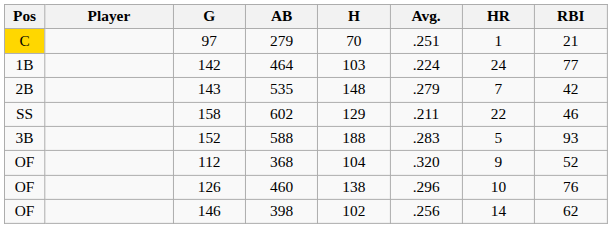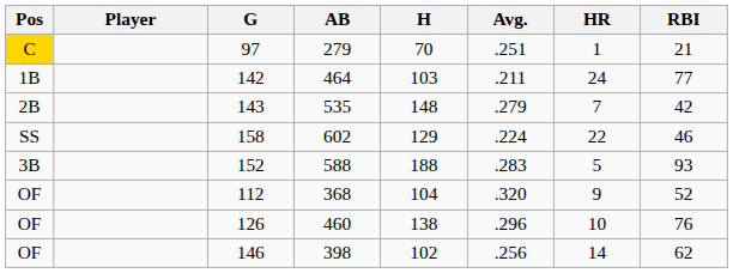 <table class="wikitable sortable">
 <tr>
 <th bgcolor="#DDDDFF" width="5%">Pos</th>
 <th bgcolor="#DDDDFF" width="16%">Player</th>
 <th bgcolor="#DDDDFF" width="9%">G</th>
 <th bgcolor="#DDDDFF" width="9%">AB</th>
 <th bgcolor="#DDDDFF" width="9%">H</th>
 <th bgcolor="#DDDDFF" width="9%">Avg.</th>
 <th bgcolor="#DDDDFF" width="9%">HR</th>
 <th bgcolor="#DDDDFF" width="9%">RBI</th>
 </tr>
 <tr align="center">
 <td style="background: gold;">C</td>
 <td></td>
 <td>97</td>
 <td>279</td>
 <td>70</td>
 <td>.251</td>
 <td>1</td>
 <td>21</td>
 </tr>
 <tr align="center">
 <td>1B</td>
 <td></td>
 <td>142</td>
 <td>464</td>
 <td>103</td>
-<td>.224</td>
+<td>.211</td>
 <td>24</td>
 <td>77</td>
 </tr>
 <tr align="center">
 <td>2B</td>
 <td></td>
 <td>143</td>
 <td>535</td>
 <td>148</td>
 <td>.279</td>
 <td>7</td>
 <td>42</td>
 </tr>
 <tr align="center">
 <td>SS</td>
 <td></td>
 <td>158</td>
 <td>602</td>
 <td>129</td>
-<td>.211</td>
+<td>.224</td>
 <td>22</td>
 <td>46</td>
 </tr>
 <tr align="center">
 <td>3B</td>
 <td></td>
 <td>152</td>
 <td>588</td>
 <td>188</td>
 <td>.283</td>
 <td>5</td>
 <td>93</td>
 </tr>
 <tr align="center">
 <td>OF</td>
 <td></td>
 <td>112</td>
 <td>368</td>
 <td>104</td>
 <td>.320</td>
 <td>9</td>
 <td>52</td>
 </tr>
 <tr align="center">
 <td>OF</td>
 <td></td>
 <td>126</td>
 <td>460</td>
 <td>138</td>
 <td>.296</td>
 <td>10</td>
 <td>76</td>
 </tr>
 <tr align="center">
 <td>OF</td>
 <td></td>
 <td>146</td>
 <td>398</td>
 <td>102</td>
 <td>.256</td>
 <td>14</td>
 <td>62</td>
 </tr>
 </table>
